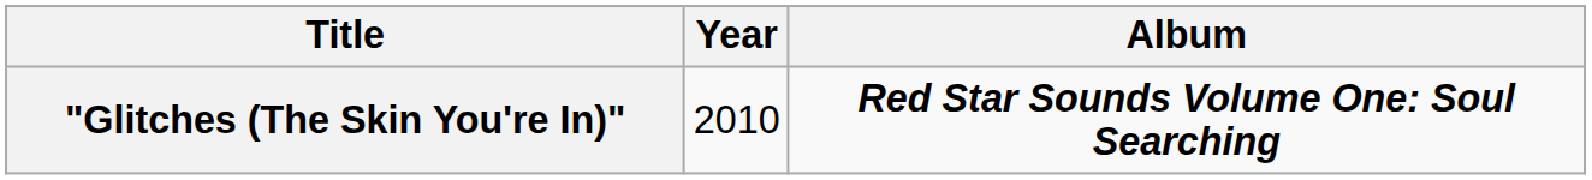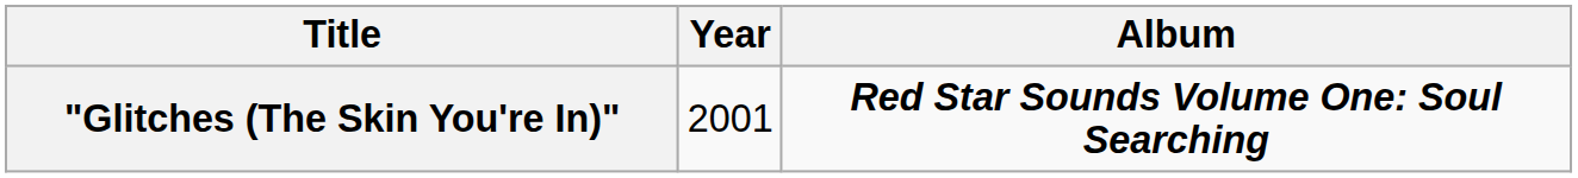 <table class="wikitable plainrowheaders" style="text-align:center;">
 <tr>
 <th scope="col" style="width:17em;">Title</th>
 <th scope="col">Year</th>
 <th scope="col" style="width:20em;">Album</th>
 </tr>
 <tr>
 <th scope="row">"Glitches (The Skin You're In)"<br></th>
-<td>2010</td>
+<td>2001</td>
 <td><strong><em>Red Star Sounds Volume One: Soul Searching</em></strong></td>
 </tr>
 </table>
